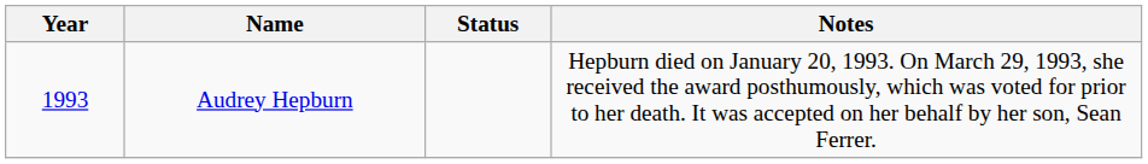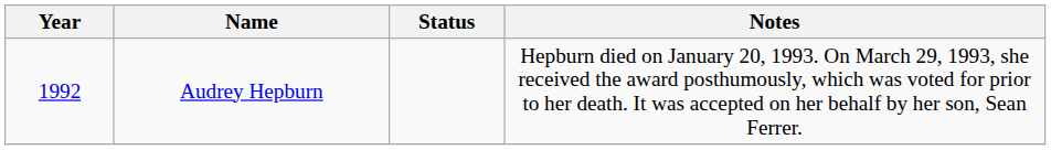 <table class="wikitable" style="text-align: center">
 <tr ---- bgcolor="#ebf5ff">
 <th width="75">Year</th>
 <th width="200">Name</th>
 <th width="80">Status</th>
 <th width="400">Notes</th>
 </tr>
 <tr>
-<td><a href='#'>1993</a></td>
+<td><a href='#'>1992</a></td>
 <td><a href='#'>Audrey Hepburn</a></td>
 <td></td>
 <td>Hepburn died on January 20, 1993. On March 29, 1993, she received the award posthumously, which was voted for prior to her death. It was accepted on her behalf by her son, Sean Ferrer.</td>
 </tr>
 <tr>
 </tr>
 </table>
